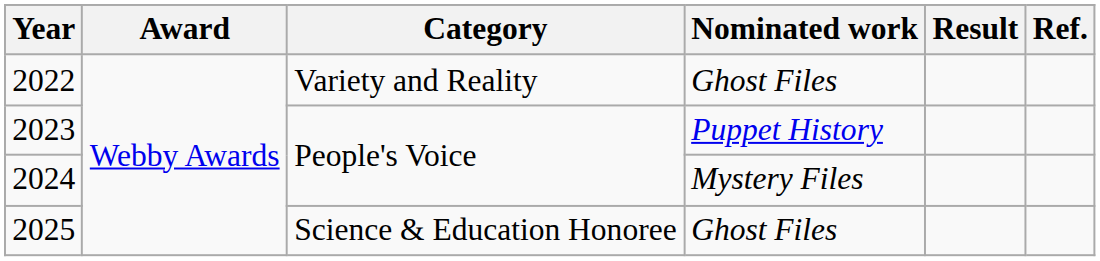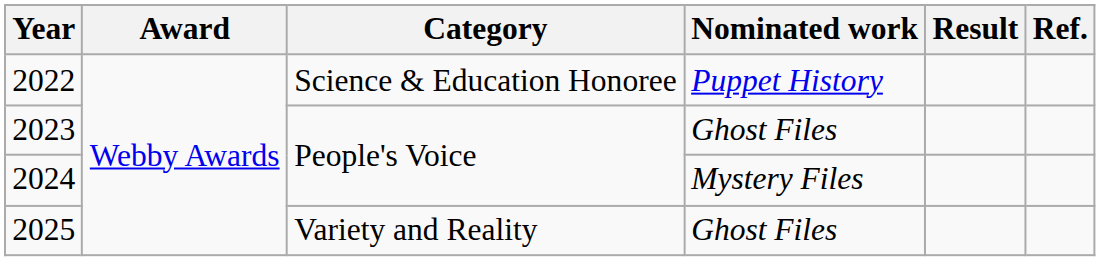 <table class="wikitable">
 <tr>
 <th>Year</th>
 <th>Award</th>
 <th>Category</th>
 <th>Nominated work</th>
 <th>Result</th>
 <th>Ref.</th>
 </tr>
 <tr>
 <td>2022</td>
 <td rowspan="4"><a href='#'>Webby Awards</a></td>
-<td>Variety and Reality</td>
-<td><em>Ghost Files</em></td>
+<td>Science & Education Honoree</td>
+<td><em><a href='#'>Puppet History</a></em></td>
 <td></td>
 <td></td>
 </tr>
 <tr>
 <td>2023</td>
 <td rowspan="2">People's Voice</td>
-<td><em><a href='#'>Puppet History</a></em></td>
+<td><em>Ghost Files</em></td>
 <td></td>
 <td></td>
 </tr>
 <tr>
 <td>2024</td>
 <td><em>Mystery Files</em></td>
 <td></td>
 <td></td>
 </tr>
 <tr>
 <td>2025</td>
-<td>Science & Education Honoree</td>
+<td>Variety and Reality</td>
 <td><em>Ghost Files</em></td>
 <td></td>
 <td></td>
 </tr>
 </table>
